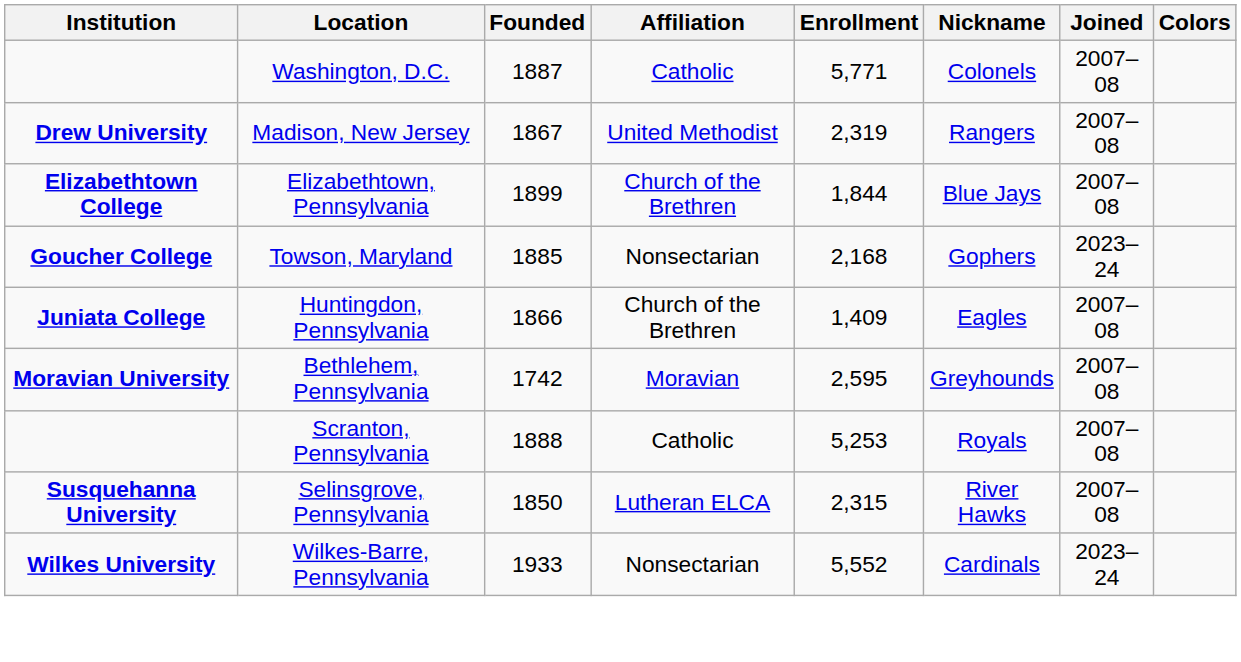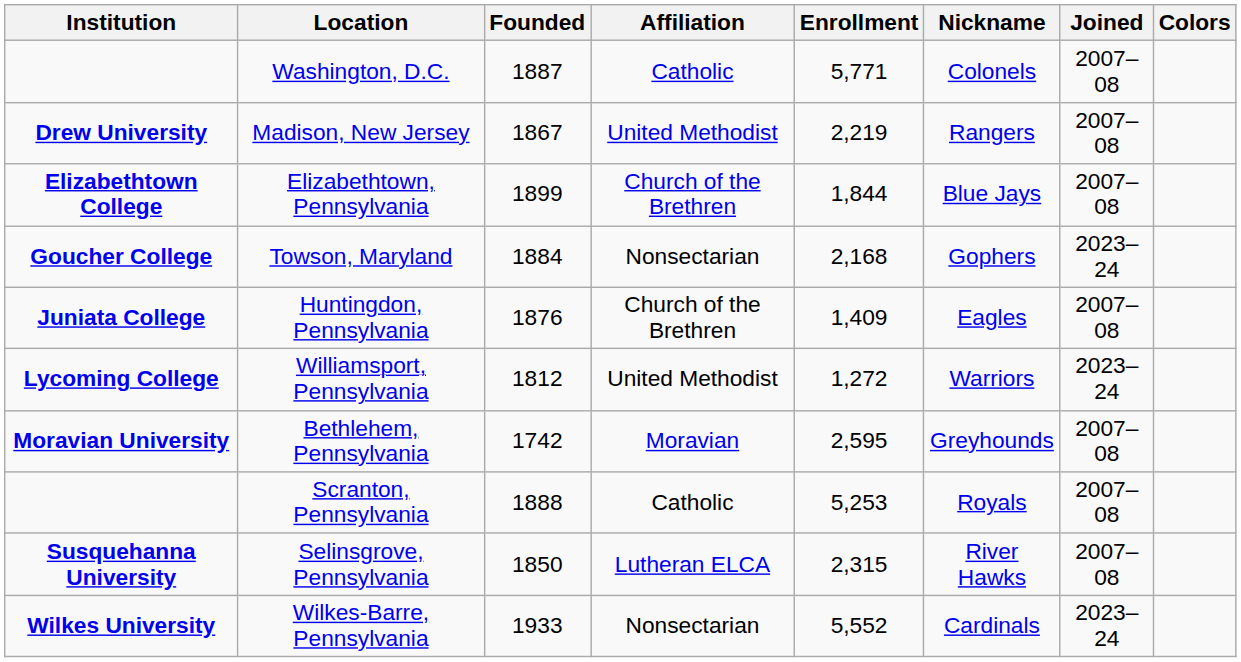 <table class="wikitable sortable" style="text-align:center;">
 <tr>
 <th>Institution</th>
 <th>Location</th>
 <th>Founded</th>
 <th>Affiliation</th>
 <th>Enrollment</th>
 <th>Nickname</th>
 <th>Joined</th>
 <th>Colors</th>
 </tr>
 <tr>
 <td></td>
 <td><a href='#'>Washington, D.C.</a></td>
 <td>1887</td>
 <td><a href='#'>Catholic</a><br></td>
 <td>5,771</td>
 <td><a href='#'>Colonels</a></td>
 <td>2007–08</td>
 <td> </td>
 </tr>
 <tr>
 <td><strong><a href='#'>Drew University</a></strong></td>
 <td><a href='#'>Madison, New Jersey</a></td>
 <td>1867</td>
 <td><a href='#'>United Methodist</a></td>
-<td>2,319</td>
+<td>2,219</td>
 <td><a href='#'>Rangers</a></td>
 <td>2007–08</td>
 <td> </td>
 </tr>
 <tr>
 <td><strong><a href='#'>Elizabethtown College</a></strong></td>
 <td><a href='#'>Elizabethtown, Pennsylvania</a></td>
 <td>1899</td>
 <td><a href='#'>Church of the Brethren</a></td>
 <td>1,844</td>
 <td><a href='#'>Blue Jays</a></td>
 <td>2007–08</td>
 <td> </td>
 </tr>
 <tr>
 <td><strong><a href='#'>Goucher College</a></strong></td>
 <td><a href='#'>Towson, Maryland</a></td>
-<td>1885</td>
+<td>1884</td>
 <td>Nonsectarian</td>
 <td>2,168</td>
 <td><a href='#'>Gophers</a></td>
 <td>2023–24</td>
 <td> </td>
 </tr>
 <tr>
 <td><strong><a href='#'>Juniata College</a></strong></td>
 <td><a href='#'>Huntingdon, Pennsylvania</a></td>
-<td>1866</td>
+<td>1876</td>
 <td>Church of the Brethren</td>
 <td>1,409</td>
 <td><a href='#'>Eagles</a></td>
 <td>2007–08</td>
+<td> </td>
+</tr>
+<tr>
+<td><strong><a href='#'>Lycoming College</a></strong></td>
+<td><a href='#'>Williamsport, Pennsylvania</a></td>
+<td>1812</td>
+<td>United Methodist</td>
+<td>1,272</td>
+<td><a href='#'>Warriors</a></td>
+<td>2023–24</td>
 <td> </td>
 </tr>
 <tr>
 <td><strong><a href='#'>Moravian University</a></strong></td>
 <td><a href='#'>Bethlehem, Pennsylvania</a></td>
 <td>1742</td>
 <td><a href='#'>Moravian</a></td>
 <td>2,595</td>
 <td><a href='#'>Greyhounds</a></td>
 <td>2007–08</td>
 <td> </td>
 </tr>
 <tr>
 <td></td>
 <td><a href='#'>Scranton, Pennsylvania</a></td>
 <td>1888</td>
 <td>Catholic<br></td>
 <td>5,253</td>
 <td><a href='#'>Royals</a></td>
 <td>2007–08</td>
 <td> </td>
 </tr>
 <tr>
 <td><strong><a href='#'>Susquehanna University</a></strong></td>
 <td><a href='#'>Selinsgrove, Pennsylvania</a></td>
 <td>1850</td>
 <td><a href='#'>Lutheran ELCA</a></td>
 <td>2,315</td>
 <td><a href='#'>River Hawks</a></td>
 <td>2007–08</td>
 <td> </td>
 </tr>
 <tr>
 <td><strong><a href='#'>Wilkes University</a></strong></td>
 <td><a href='#'>Wilkes-Barre, Pennsylvania</a></td>
 <td>1933</td>
 <td>Nonsectarian</td>
 <td>5,552</td>
 <td><a href='#'>Cardinals</a></td>
 <td>2023–24</td>
 <td> </td>
 </tr>
 </table>
